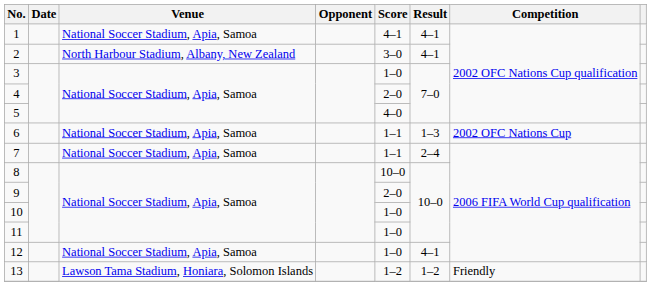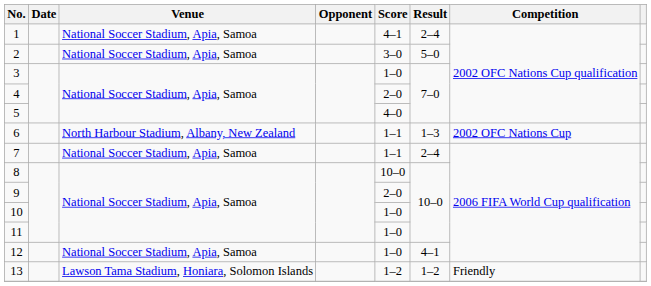 <table class="wikitable sortable">
 <tr>
 <th scope=col>No.</th>
 <th scope=col>Date</th>
 <th scope=col>Venue</th>
 <th scope=col>Opponent</th>
 <th scope=col>Score</th>
 <th scope=col>Result</th>
 <th scope=col>Competition</th>
 <th scope=col class="unsortable"></th>
 </tr>
 <tr>
 <td align="center">1</td>
 <td></td>
 <td><a href='#'>National Soccer Stadium</a>, <a href='#'>Apia</a>, Samoa</td>
 <td></td>
 <td align="center">4–1</td>
-<td align="center">4–1</td>
+<td align="center">2–4</td>
 <td rowspan=5><a href='#'>2002 OFC Nations Cup qualification</a></td>
 <td></td>
 </tr>
 <tr>
 <td align="center">2</td>
 <td></td>
-<td><a href='#'>North Harbour Stadium</a>, <a href='#'>Albany, New Zealand</a></td>
+<td><a href='#'>National Soccer Stadium</a>, <a href='#'>Apia</a>, Samoa</td>
 <td></td>
 <td align="center">3–0</td>
-<td align="center">4–1</td>
+<td align="center">5–0</td>
 <td></td>
 </tr>
 <tr>
 <td align="center">3</td>
 <td rowspan=3></td>
 <td rowspan=3><a href='#'>National Soccer Stadium</a>, <a href='#'>Apia</a>, Samoa</td>
 <td rowspan=3></td>
 <td align="center">1–0</td>
 <td align="center" rowspan=3>7–0</td>
 <td></td>
 </tr>
 <tr>
 <td align="center">4</td>
 <td align="center">2–0</td>
 <td></td>
 </tr>
 <tr>
 <td align="center">5</td>
 <td align="center">4–0</td>
 <td></td>
 </tr>
 <tr>
 <td align="center">6</td>
 <td></td>
-<td><a href='#'>National Soccer Stadium</a>, <a href='#'>Apia</a>, Samoa</td>
+<td><a href='#'>North Harbour Stadium</a>, <a href='#'>Albany, New Zealand</a></td>
 <td></td>
 <td align="center">1–1</td>
 <td align="center">1–3</td>
 <td><a href='#'>2002 OFC Nations Cup</a></td>
 <td></td>
 </tr>
 <tr>
 <td align="center">7</td>
 <td></td>
 <td><a href='#'>National Soccer Stadium</a>, <a href='#'>Apia</a>, Samoa</td>
 <td></td>
 <td align="center">1–1</td>
 <td align="center">2–4</td>
 <td rowspan=6><a href='#'>2006 FIFA World Cup qualification</a></td>
 <td></td>
 </tr>
 <tr>
 <td align="center">8</td>
 <td rowspan=4></td>
 <td rowspan=4><a href='#'>National Soccer Stadium</a>, <a href='#'>Apia</a>, Samoa</td>
 <td rowspan=4></td>
 <td align="center">10–0</td>
 <td align="center" rowspan=4>10–0</td>
 <td></td>
 </tr>
 <tr>
 <td align="center">9</td>
 <td align="center">2–0</td>
 <td></td>
 </tr>
 <tr>
 <td align="center">10</td>
 <td align="center">1–0</td>
 <td></td>
 </tr>
 <tr>
 <td align="center">11</td>
 <td align="center">1–0</td>
 <td></td>
 </tr>
 <tr>
 <td align="center">12</td>
 <td></td>
 <td><a href='#'>National Soccer Stadium</a>, <a href='#'>Apia</a>, Samoa</td>
 <td></td>
 <td align="center">1–0</td>
 <td align="center">4–1</td>
 <td></td>
 </tr>
 <tr>
 <td align="center">13</td>
 <td></td>
 <td><a href='#'>Lawson Tama Stadium</a>, <a href='#'>Honiara</a>, Solomon Islands</td>
 <td></td>
 <td align="center">1–2</td>
 <td align="center">1–2</td>
 <td>Friendly</td>
 <td></td>
 </tr>
 <tr>
 </tr>
 </table>
